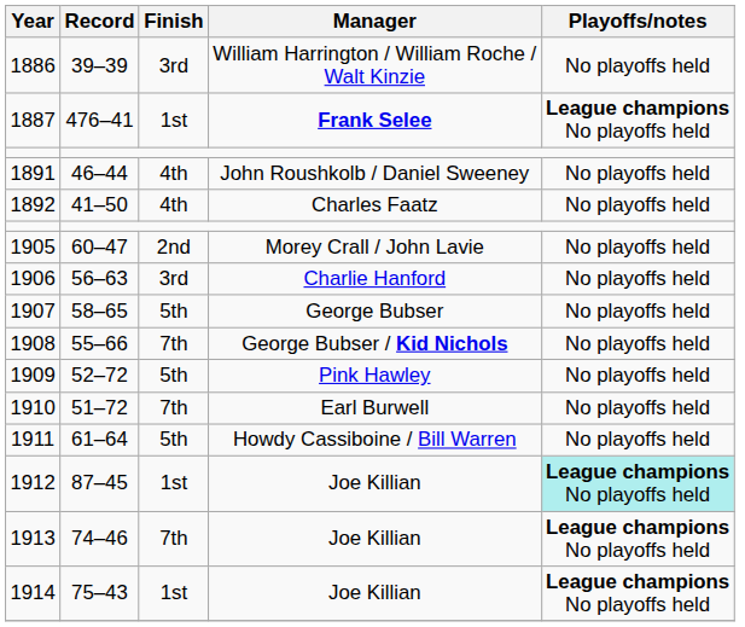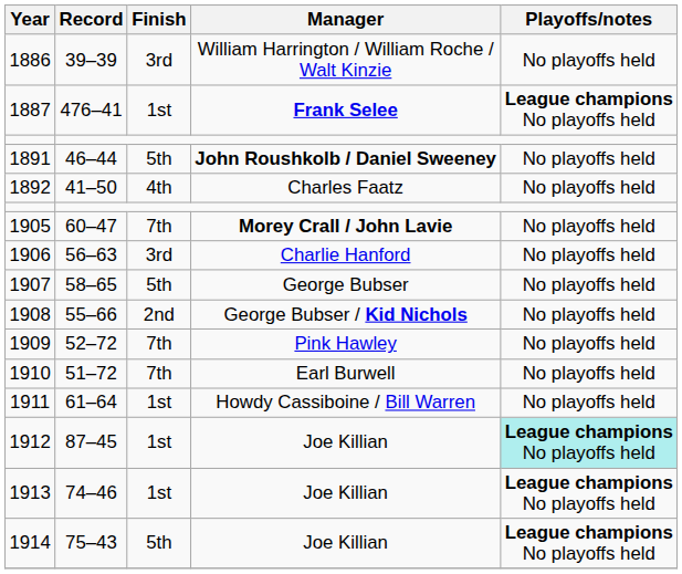 <table class="wikitable">
 <tr>
 <th>Year</th>
 <th>Record</th>
 <th>Finish</th>
 <th>Manager</th>
 <th>Playoffs/notes</th>
 </tr>
 <tr align=center>
 <td>1886</td>
 <td>39–39</td>
 <td>3rd</td>
 <td>William Harrington / William Roche /<br> <a href='#'>Walt Kinzie</a></td>
 <td>No playoffs held</td>
 </tr>
 <tr align=center>
 <td>1887</td>
 <td>476–41</td>
 <td>1st</td>
 <td><strong><a href='#'>Frank Selee</a></strong></td>
 <td><strong>League champions</strong><br>No playoffs held</td>
 </tr>
 <tr align=center>
 <td></td>
 </tr>
 <tr align=center>
 <td>1891</td>
 <td>46–44</td>
-<td>4th</td>
-<td>John Roushkolb / Daniel Sweeney</td>
+<td>5th</td>
+<td><strong>John Roushkolb / Daniel Sweeney</strong></td>
 <td>No playoffs held</td>
 </tr>
 <tr align=center>
 <td>1892</td>
 <td>41–50</td>
 <td>4th</td>
 <td>Charles Faatz</td>
 <td>No playoffs held</td>
 </tr>
 <tr align=center>
 <td></td>
 </tr>
 <tr align=center>
 <td>1905</td>
 <td>60–47</td>
-<td>2nd</td>
-<td>Morey Crall / John Lavie</td>
+<td>7th</td>
+<td><strong>Morey Crall / John Lavie</strong></td>
 <td>No playoffs held</td>
 </tr>
 <tr align=center>
 <td>1906</td>
 <td>56–63</td>
 <td>3rd</td>
 <td><a href='#'>Charlie Hanford</a></td>
 <td>No playoffs held</td>
 </tr>
 <tr align=center>
 <td>1907</td>
 <td>58–65</td>
 <td>5th</td>
 <td>George Bubser</td>
 <td>No playoffs held</td>
 </tr>
 <tr align=center>
 <td>1908</td>
 <td>55–66</td>
-<td>7th</td>
+<td>2nd</td>
 <td>George Bubser / <strong><a href='#'>Kid Nichols</a></strong></td>
 <td>No playoffs held</td>
 </tr>
 <tr align=center>
 <td>1909</td>
 <td>52–72</td>
-<td>5th</td>
+<td>7th</td>
 <td><a href='#'>Pink Hawley</a></td>
 <td>No playoffs held</td>
 </tr>
 <tr align=center>
 <td>1910</td>
 <td>51–72</td>
 <td>7th</td>
 <td>Earl Burwell</td>
 <td>No playoffs held</td>
 </tr>
 <tr align=center>
 <td>1911</td>
 <td>61–64</td>
-<td>5th</td>
+<td>1st</td>
 <td>Howdy Cassiboine / <a href='#'>Bill Warren</a></td>
 <td>No playoffs held</td>
 </tr>
 <tr align=center>
 <td>1912</td>
 <td>87–45</td>
 <td>1st</td>
 <td>Joe Killian</td>
 <td style="background: paleturquoise;"><strong>League champions</strong><br>No playoffs held</td>
 </tr>
 <tr align=center>
 <td>1913</td>
 <td>74–46</td>
-<td>7th</td>
+<td>1st</td>
 <td>Joe Killian</td>
 <td><strong>League champions</strong><br>No playoffs held</td>
 </tr>
 <tr align=center>
 <td>1914</td>
 <td>75–43</td>
-<td>1st</td>
+<td>5th</td>
 <td>Joe Killian</td>
 <td><strong>League champions</strong><br>No playoffs held</td>
 </tr>
 <tr align=center>
 </tr>
 </table>
